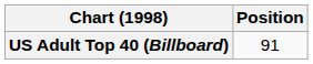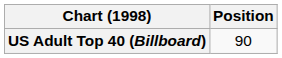 <table class="wikitable plainrowheaders" style="text-align:center">
 <tr>
 <th>Chart (1998)</th>
 <th>Position</th>
 </tr>
 <tr>
 <th scope="row">US Adult Top 40 (<em>Billboard</em>)</th>
-<td>91</td>
+<td>90</td>
 </tr>
 </table>
